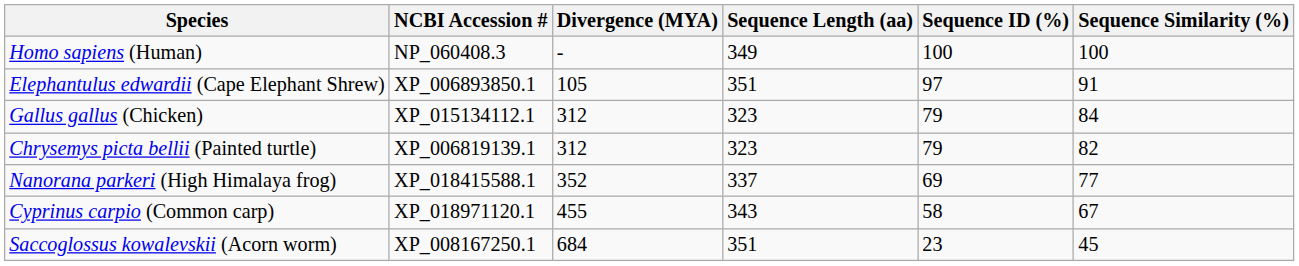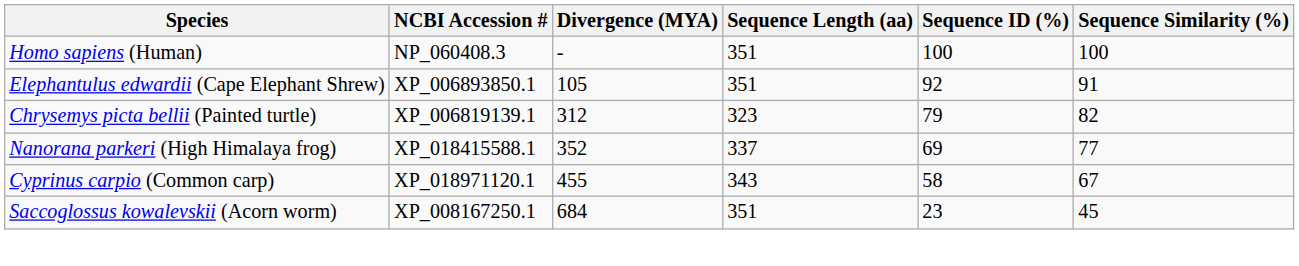 <table class="wikitable">
 <tr>
 <th>Species</th>
 <th>NCBI Accession #</th>
 <th>Divergence (MYA)</th>
 <th>Sequence Length (aa)</th>
 <th>Sequence ID (%)</th>
 <th>Sequence Similarity (%)</th>
 </tr>
 <tr>
 <td><em><a href='#'>Homo sapiens</a></em> (Human)</td>
 <td>NP_060408.3</td>
 <td>-</td>
-<td>349</td>
+<td>351</td>
 <td>100</td>
 <td>100</td>
 </tr>
 <tr>
 <td><em><a href='#'>Elephantulus edwardii</a></em> (Cape Elephant Shrew)</td>
 <td>XP_006893850.1</td>
 <td>105</td>
 <td>351</td>
-<td>97</td>
+<td>92</td>
 <td>91</td>
-</tr>
-<tr>
-<td><em><a href='#'>Gallus gallus</a></em> (Chicken)</td>
-<td>XP_015134112.1</td>
-<td>312</td>
-<td>323</td>
-<td>79</td>
-<td>84</td>
 </tr>
 <tr>
 <td><em><a href='#'>Chrysemys picta bellii</a></em> (Painted turtle)</td>
 <td>XP_006819139.1</td>
 <td>312</td>
 <td>323</td>
 <td>79</td>
 <td>82</td>
 </tr>
 <tr>
 <td><em><a href='#'>Nanorana parkeri</a></em> (High Himalaya frog)</td>
 <td>XP_018415588.1</td>
 <td>352</td>
 <td>337</td>
 <td>69</td>
 <td>77</td>
 </tr>
 <tr>
 <td><em><a href='#'>Cyprinus carpio</a></em> (Common carp)</td>
 <td>XP_018971120.1</td>
 <td>455</td>
 <td>343</td>
 <td>58</td>
 <td>67</td>
 </tr>
 <tr>
 <td><em><a href='#'>Saccoglossus kowalevskii</a></em> (Acorn worm)</td>
 <td>XP_008167250.1</td>
 <td>684</td>
 <td>351</td>
 <td>23</td>
 <td>45</td>
 </tr>
 </table>
